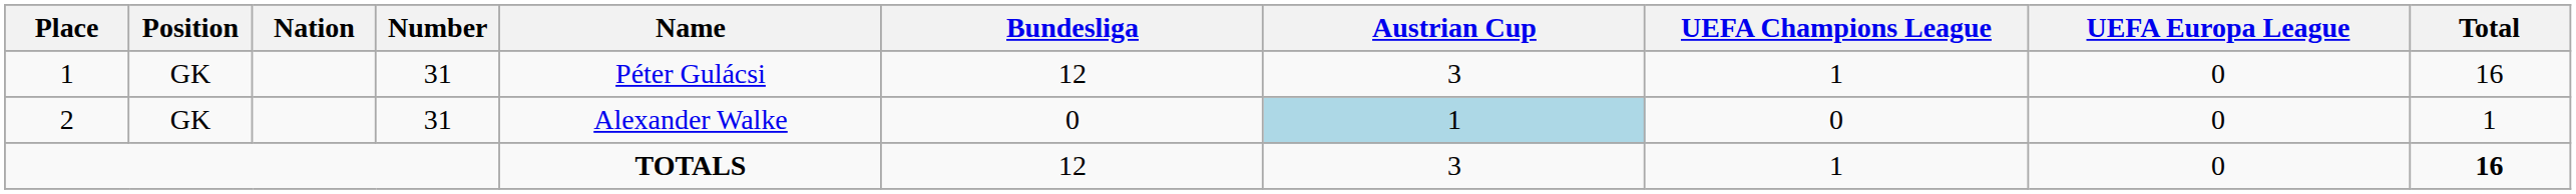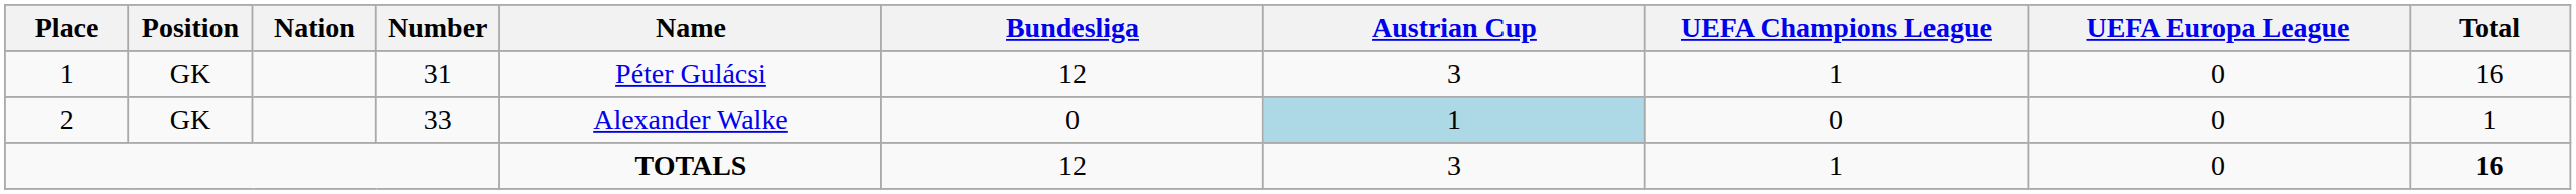 <table class="wikitable" style="font-size: 95%; text-align: center;">
 <tr>
 <th width=60>Place</th>
 <th width=60>Position</th>
 <th width=60>Nation</th>
 <th width=60>Number</th>
 <th width=200>Name</th>
 <th width=200><a href='#'>Bundesliga</a></th>
 <th width=200><a href='#'>Austrian Cup</a></th>
 <th width=200><a href='#'>UEFA Champions League</a></th>
 <th width=200><a href='#'>UEFA Europa League</a></th>
 <th width=80>Total</th>
 </tr>
 <tr>
 <td>1</td>
 <td>GK</td>
 <td></td>
 <td>31</td>
 <td><a href='#'>Péter Gulácsi</a></td>
 <td>12</td>
 <td>3</td>
 <td>1</td>
 <td>0</td>
 <td>16</td>
 </tr>
 <tr>
 <td>2</td>
 <td>GK</td>
 <td></td>
-<td>31</td>
+<td>33</td>
 <td><a href='#'>Alexander Walke</a></td>
 <td>0</td>
 <td style="background: lightblue;">1</td>
 <td>0</td>
 <td>0</td>
 <td>1</td>
 </tr>
 <tr>
 <td colspan="4"></td>
 <td><strong>TOTALS</strong></td>
 <td>12</td>
 <td>3</td>
 <td>1</td>
 <td>0</td>
 <td><strong>16</strong></td>
 </tr>
 </table>
